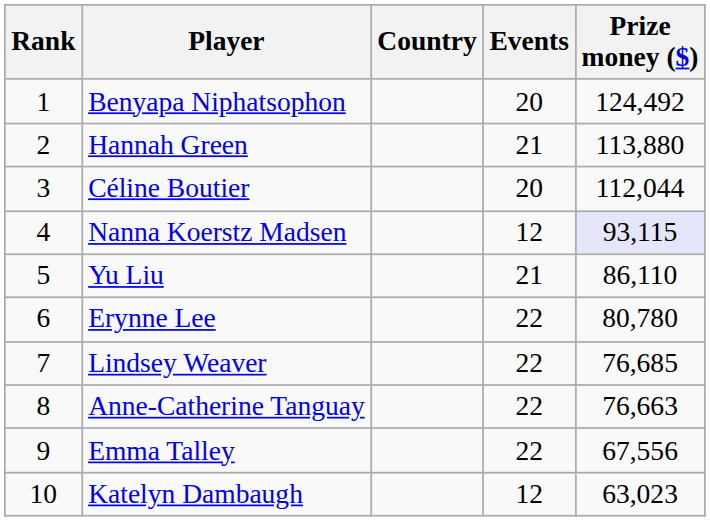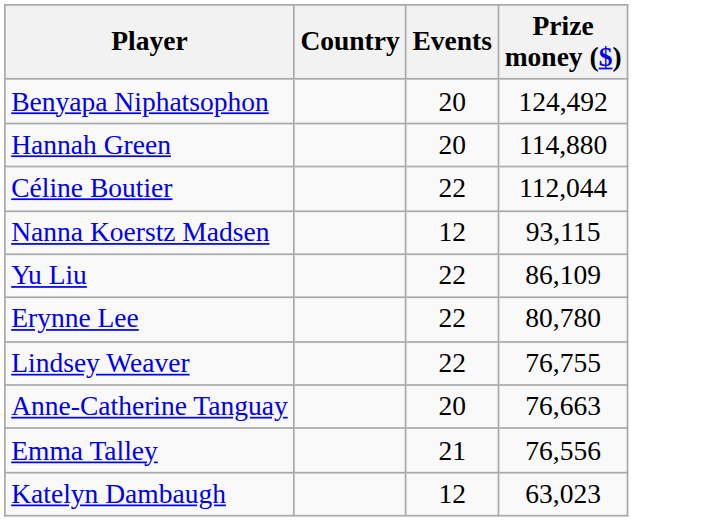 <table class="wikitable" style="text-align:center">
 <tr>
-<th>Rank</th>
 <th>Player</th>
 <th>Country</th>
 <th>Events</th>
 <th>Prize <br>money (<a href='#'>$</a>)</th>
 </tr>
 <tr>
-<td>1</td>
 <td align=left><a href='#'>Benyapa Niphatsophon</a></td>
 <td align=left></td>
 <td>20</td>
 <td>124,492</td>
 </tr>
 <tr>
-<td>2</td>
 <td align=left><a href='#'>Hannah Green</a></td>
 <td align=left></td>
-<td>21</td>
-<td>113,880</td>
+<td>20</td>
+<td>114,880</td>
 </tr>
 <tr>
-<td>3</td>
 <td align=left><a href='#'>Céline Boutier</a></td>
 <td align=left></td>
-<td>20</td>
+<td>22</td>
 <td>112,044</td>
 </tr>
 <tr>
-<td>4</td>
 <td align=left><a href='#'>Nanna Koerstz Madsen</a></td>
 <td align=left></td>
 <td>12</td>
-<td style="background: lavender;">93,115</td>
+<td>93,115</td>
 </tr>
 <tr>
-<td>5</td>
 <td align=left><a href='#'>Yu Liu</a></td>
 <td align=left></td>
-<td>21</td>
-<td>86,110</td>
+<td>22</td>
+<td>86,109</td>
 </tr>
 <tr>
-<td>6</td>
 <td align=left><a href='#'>Erynne Lee</a></td>
 <td align=left></td>
 <td>22</td>
 <td>80,780</td>
 </tr>
 <tr>
-<td>7</td>
 <td align=left><a href='#'>Lindsey Weaver</a></td>
 <td align=left></td>
 <td>22</td>
-<td>76,685</td>
+<td>76,755</td>
 </tr>
 <tr>
-<td>8</td>
 <td align=left><a href='#'>Anne-Catherine Tanguay</a></td>
 <td align=left></td>
-<td>22</td>
+<td>20</td>
 <td>76,663</td>
 </tr>
 <tr>
-<td>9</td>
 <td align=left><a href='#'>Emma Talley</a></td>
 <td align=left></td>
-<td>22</td>
-<td>67,556</td>
+<td>21</td>
+<td>76,556</td>
 </tr>
 <tr>
-<td>10</td>
 <td align=left><a href='#'>Katelyn Dambaugh</a></td>
 <td align=left></td>
 <td>12</td>
 <td>63,023</td>
 </tr>
 </table>
